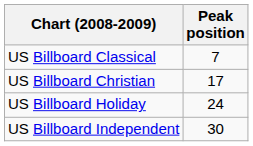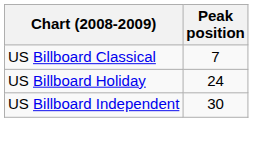 <table class="wikitable sortable">
 <tr>
 <th style="text-align:center;">Chart (2008-2009)</th>
 <th style="text-align:center;">Peak<br>position</th>
 </tr>
 <tr>
 <td>US <a href='#'>Billboard Classical</a></td>
 <td style="text-align:center;">7</td>
 </tr>
 <tr>
-<td>US <a href='#'>Billboard Christian</a></td>
-<td style="text-align:center;">17</td>
-</tr>
-<tr>
 <td>US <a href='#'>Billboard Holiday</a></td>
 <td style="text-align:center;">24</td>
 </tr>
 <tr>
 <td>US  <a href='#'>Billboard Independent</a></td>
 <td style="text-align:center;">30</td>
 </tr>
 </table>
